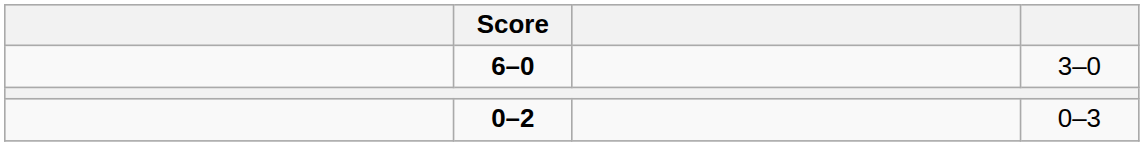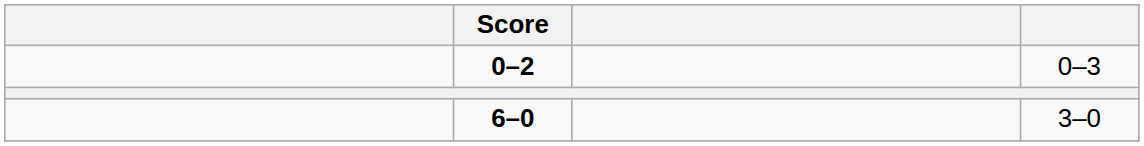 <table class="wikitable" style="text-align: center; ">
 <tr>
 <th align="right" width="270"></th>
 <th width="65">Score</th>
 <th align="left" width="270"></th>
 <th width="65"></th>
 </tr>
 <tr>
+<td align="left"></td>
+<td><strong>0–2</strong></td>
+<td align="left"><strong></strong></td>
+<td>0–3 <strong></strong></td>
+</tr>
+<tr>
+<th colspan="4"></th>
+</tr>
+<tr>
 <td align="left"><strong></strong></td>
 <td><strong>6–0</strong></td>
 <td align="left"></td>
 <td>3–0 <strong></strong></td>
 </tr>
-<tr>
-<th colspan="4"></th>
-</tr>
-<tr>
-<td align="left"></td>
-<td><strong>0–2</strong></td>
-<td align="left"><strong></strong></td>
-<td>0–3 <strong></strong></td>
-</tr>
 </table>
